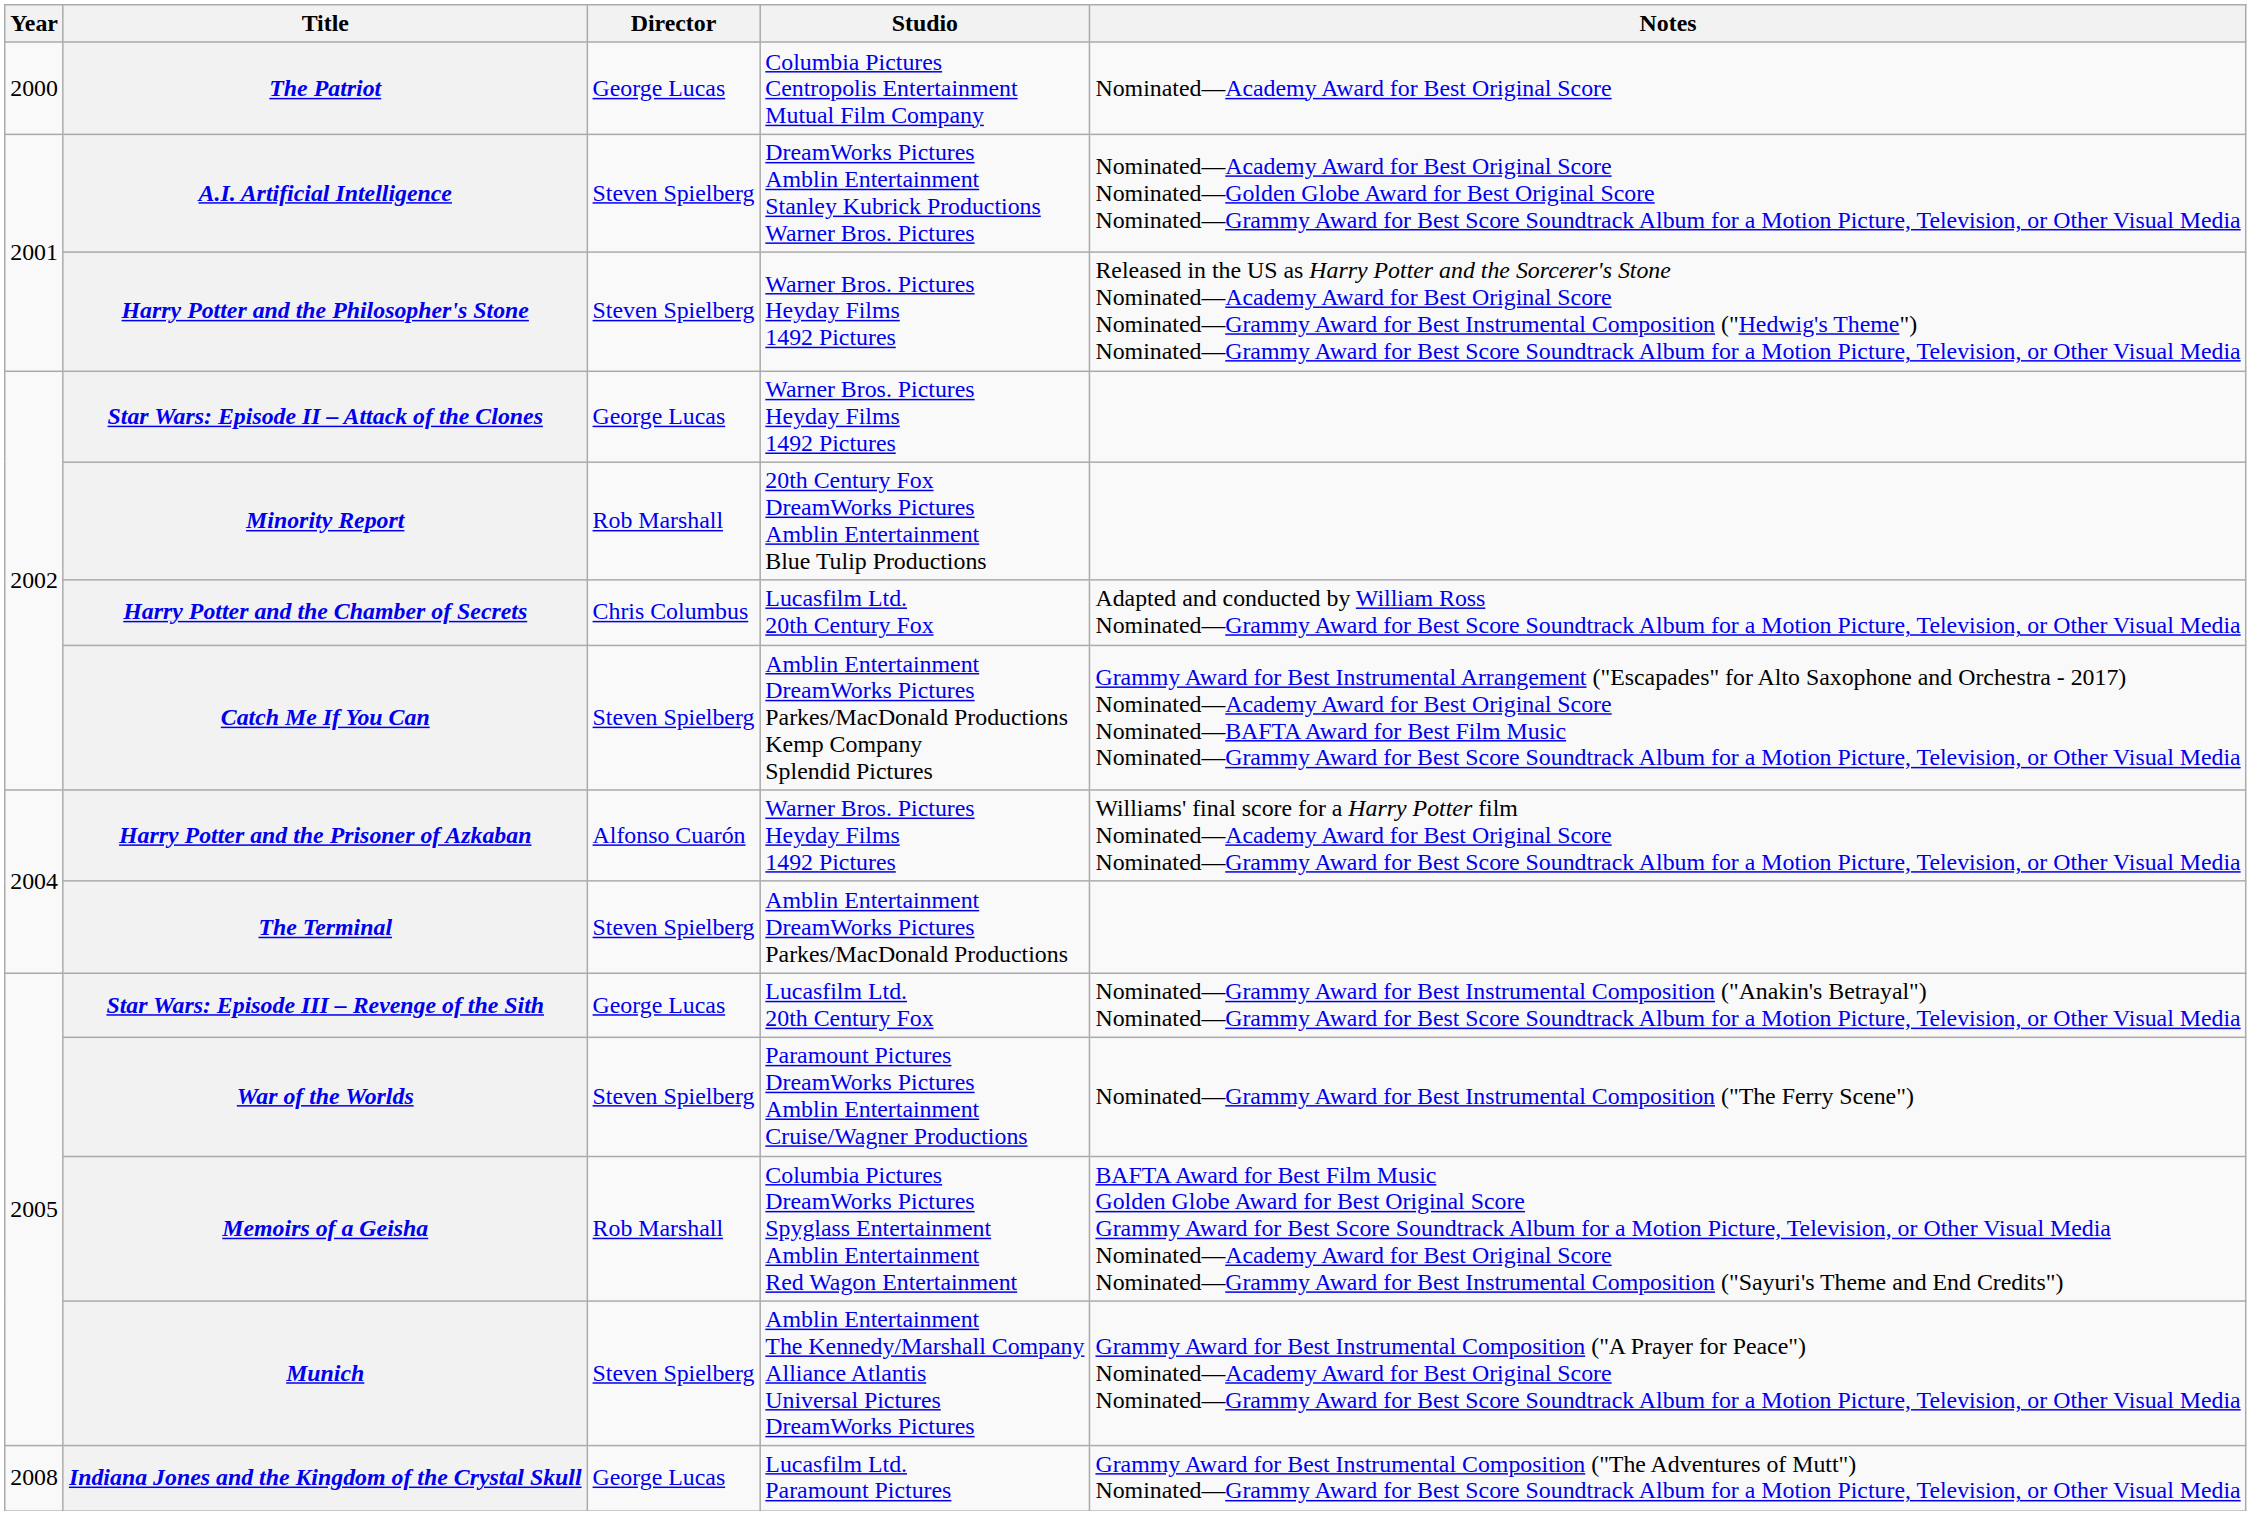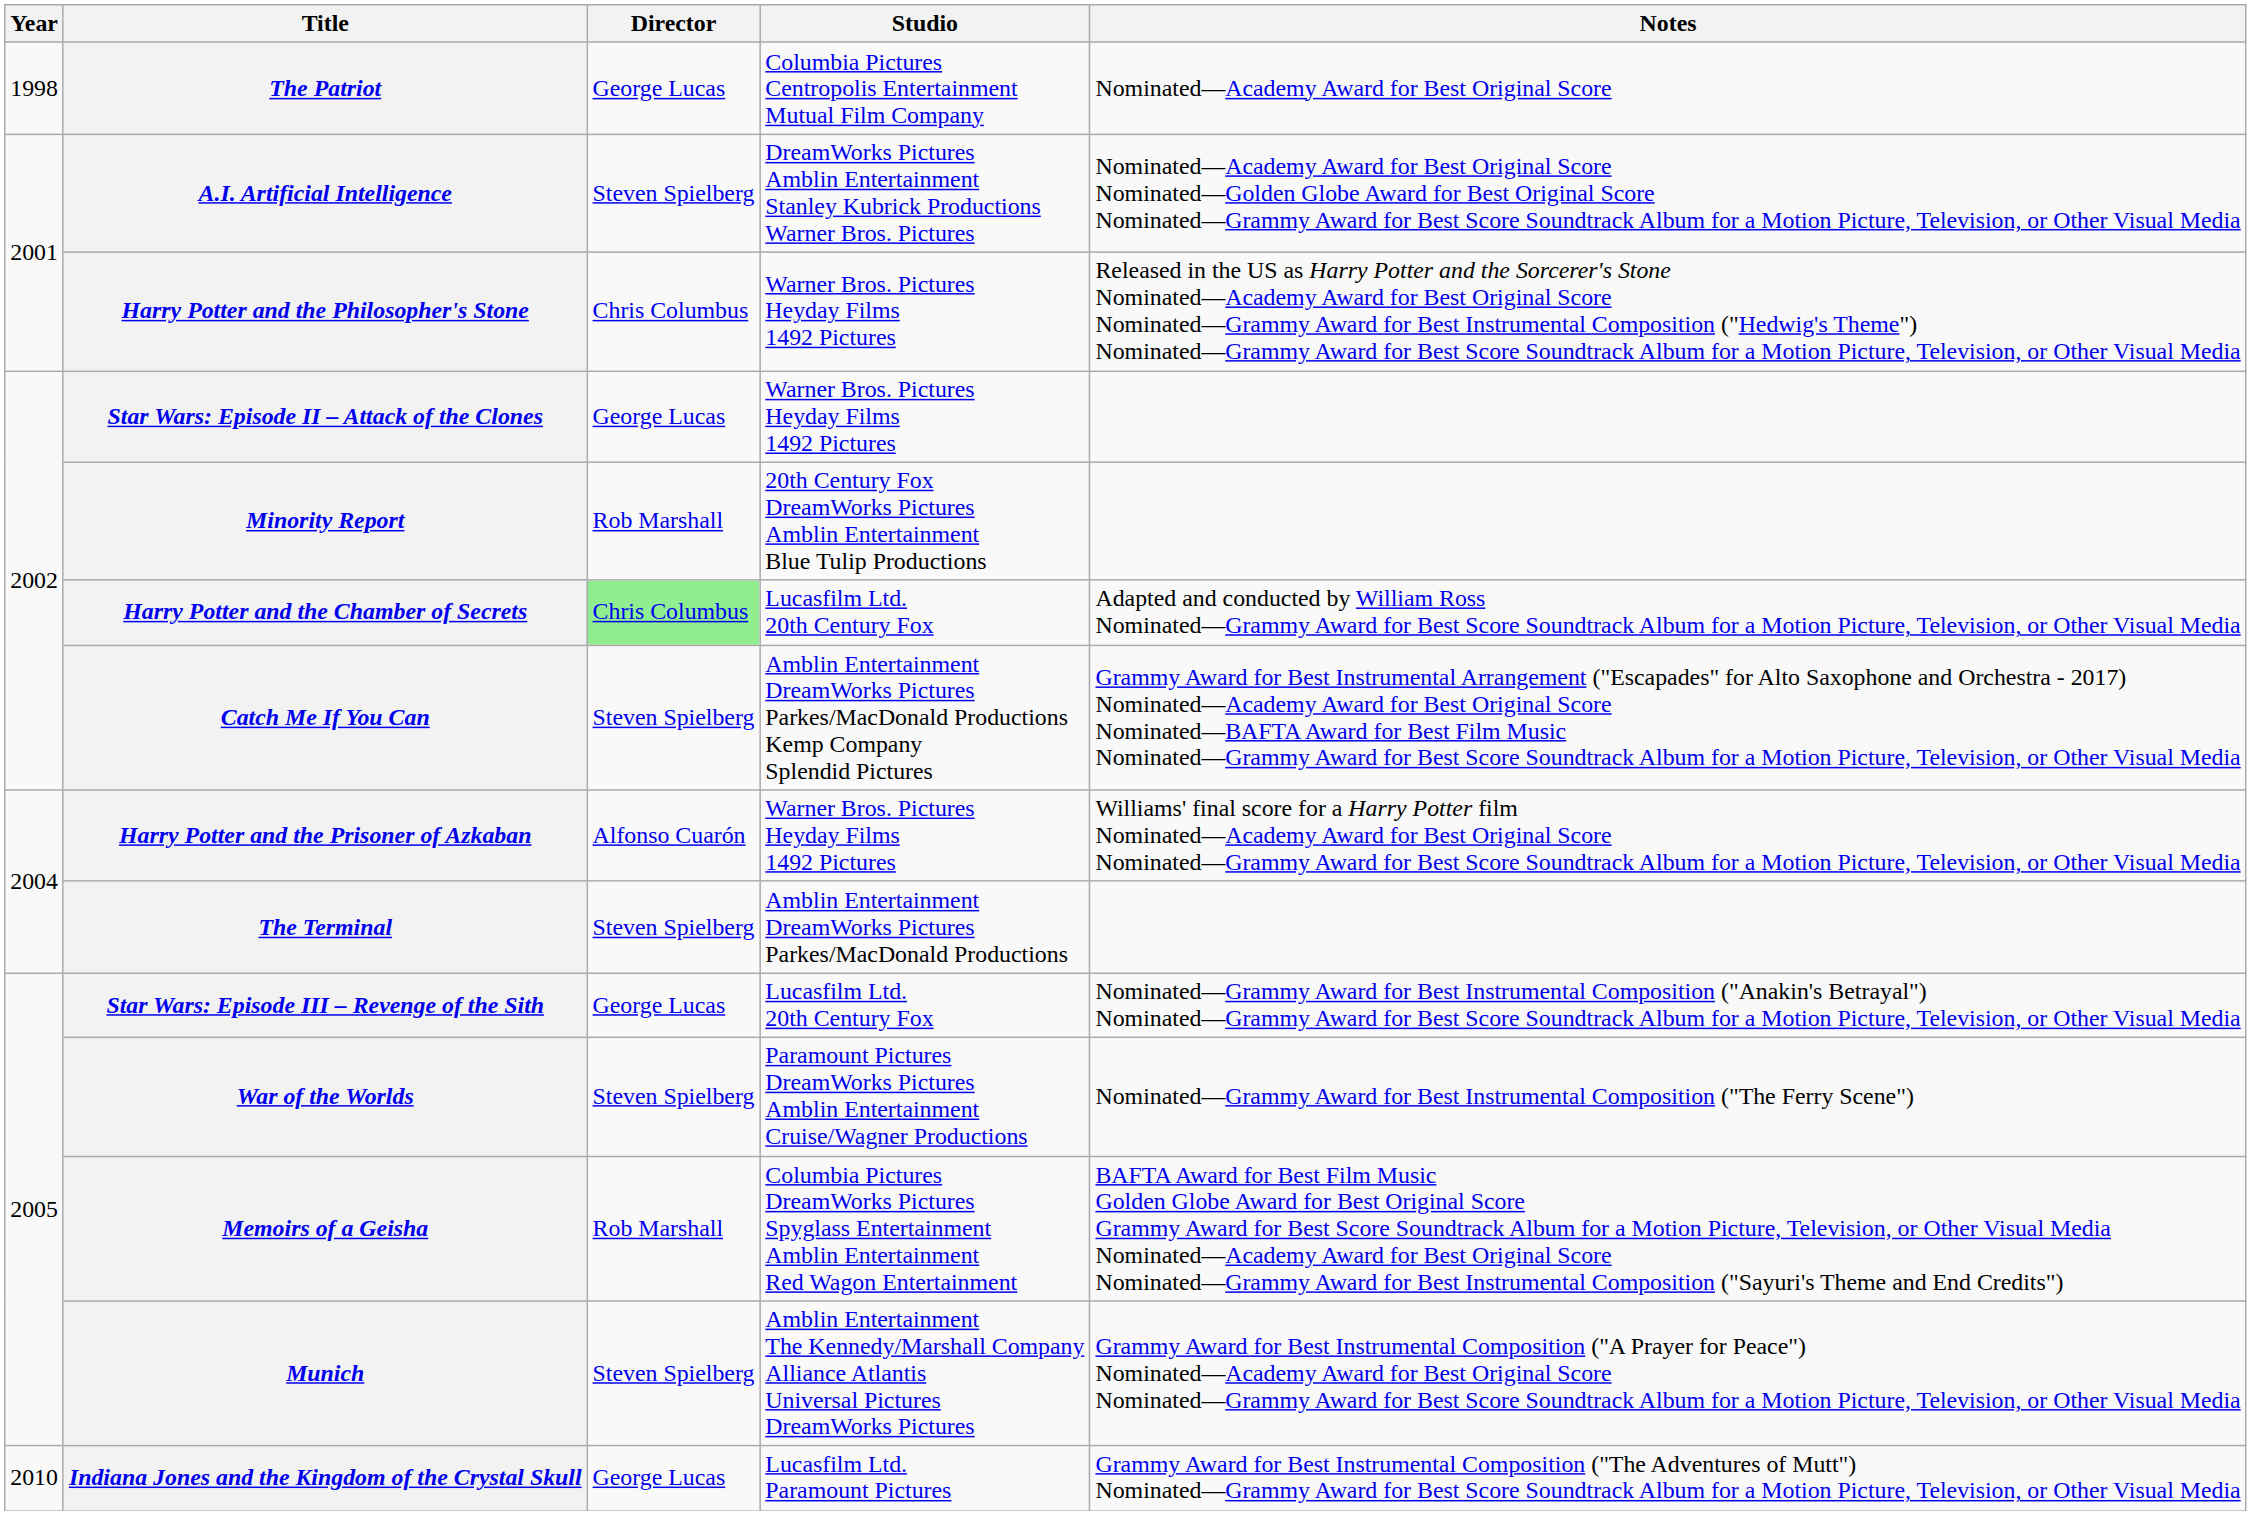 <table class="wikitable sortable">
 <tr>
 <th>Year</th>
 <th>Title</th>
 <th>Director</th>
 <th>Studio</th>
 <th>Notes</th>
 </tr>
 <tr>
-<td>2000</td>
+<td>1998</td>
 <th><em><a href='#'>The Patriot</a></em></th>
 <td><a href='#'>George Lucas</a></td>
 <td><a href='#'>Columbia Pictures</a><br><a href='#'>Centropolis Entertainment</a><br><a href='#'>Mutual Film Company</a></td>
 <td>Nominated—<a href='#'>Academy Award for Best Original Score</a></td>
 </tr>
 <tr>
 <td rowspan="2">2001</td>
 <th><em><a href='#'>A.I. Artificial Intelligence</a></em></th>
 <td><a href='#'>Steven Spielberg</a></td>
 <td><a href='#'>DreamWorks Pictures</a><br><a href='#'>Amblin Entertainment</a><br><a href='#'>Stanley Kubrick Productions</a><br><a href='#'>Warner Bros. Pictures</a> </td>
 <td>Nominated—<a href='#'>Academy Award for Best Original Score</a><br>Nominated—<a href='#'>Golden Globe Award for Best Original Score</a><br>Nominated—<a href='#'>Grammy Award for Best Score Soundtrack Album for a Motion Picture, Television, or Other Visual Media</a></td>
 </tr>
 <tr>
 <th><em><a href='#'>Harry Potter and the Philosopher's Stone</a></em></th>
-<td><a href='#'>Steven Spielberg</a></td>
+<td><a href='#'>Chris Columbus</a></td>
 <td><a href='#'>Warner Bros. Pictures</a><br><a href='#'>Heyday Films</a><br><a href='#'>1492 Pictures</a></td>
 <td>Released in the US as <em>Harry Potter and the Sorcerer's Stone</em><br>Nominated—<a href='#'>Academy Award for Best Original Score</a><br>Nominated—<a href='#'>Grammy Award for Best Instrumental Composition</a> ("<a href='#'>Hedwig's Theme</a>")<br>Nominated—<a href='#'>Grammy Award for Best Score Soundtrack Album for a Motion Picture, Television, or Other Visual Media</a></td>
 </tr>
 <tr>
 <td rowspan="4">2002</td>
 <th><em><a href='#'>Star Wars: Episode II – Attack of the Clones</a></em></th>
 <td><a href='#'>George Lucas</a></td>
 <td><a href='#'>Warner Bros. Pictures</a><br><a href='#'>Heyday Films</a><br><a href='#'>1492 Pictures</a></td>
 <td></td>
 </tr>
 <tr>
 <th><em><a href='#'>Minority Report</a></em></th>
 <td><a href='#'>Rob Marshall</a></td>
 <td><a href='#'>20th Century Fox</a><br><a href='#'>DreamWorks Pictures</a><br><a href='#'>Amblin Entertainment</a><br>Blue Tulip Productions</td>
 <td></td>
 </tr>
 <tr>
 <th><em><a href='#'>Harry Potter and the Chamber of Secrets</a></em></th>
-<td><a href='#'>Chris Columbus</a></td>
+<td style="background: lightgreen;"><a href='#'>Chris Columbus</a></td>
 <td><a href='#'>Lucasfilm Ltd.</a><br><a href='#'>20th Century Fox</a></td>
 <td>Adapted and conducted by <a href='#'>William Ross</a><br>Nominated—<a href='#'>Grammy Award for Best Score Soundtrack Album for a Motion Picture, Television, or Other Visual Media</a></td>
 </tr>
 <tr>
 <th><em><a href='#'>Catch Me If You Can</a></em></th>
 <td><a href='#'>Steven Spielberg</a></td>
 <td><a href='#'>Amblin Entertainment</a><br><a href='#'>DreamWorks Pictures</a><br>Parkes/MacDonald Productions<br>Kemp Company<br>Splendid Pictures</td>
 <td><a href='#'>Grammy Award for Best Instrumental Arrangement</a> ("Escapades" for Alto Saxophone and Orchestra - 2017)<br>Nominated—<a href='#'>Academy Award for Best Original Score</a><br>Nominated—<a href='#'>BAFTA Award for Best Film Music</a><br>Nominated—<a href='#'>Grammy Award for Best Score Soundtrack Album for a Motion Picture, Television, or Other Visual Media</a></td>
 </tr>
 <tr>
 <td rowspan="2">2004</td>
 <th><em><a href='#'>Harry Potter and the Prisoner of Azkaban</a></em></th>
 <td><a href='#'>Alfonso Cuarón</a></td>
 <td><a href='#'>Warner Bros. Pictures</a><br><a href='#'>Heyday Films</a><br><a href='#'>1492 Pictures</a></td>
 <td>Williams' final score for a <em>Harry Potter</em> film<br>Nominated—<a href='#'>Academy Award for Best Original Score</a><br>Nominated—<a href='#'>Grammy Award for Best Score Soundtrack Album for a Motion Picture, Television, or Other Visual Media</a></td>
 </tr>
 <tr>
 <th><em><a href='#'>The Terminal</a></em></th>
 <td><a href='#'>Steven Spielberg</a></td>
 <td><a href='#'>Amblin Entertainment</a><br><a href='#'>DreamWorks Pictures</a><br>Parkes/MacDonald Productions</td>
 <td></td>
 </tr>
 <tr>
 <td rowspan="4">2005</td>
 <th><em><a href='#'>Star Wars: Episode III – Revenge of the Sith</a></em></th>
 <td><a href='#'>George Lucas</a></td>
 <td><a href='#'>Lucasfilm Ltd.</a><br><a href='#'>20th Century Fox</a></td>
 <td>Nominated—<a href='#'>Grammy Award for Best Instrumental Composition</a> ("Anakin's Betrayal")<br>Nominated—<a href='#'>Grammy Award for Best Score Soundtrack Album for a Motion Picture, Television, or Other Visual Media</a></td>
 </tr>
 <tr>
 <th><em><a href='#'>War of the Worlds</a></em></th>
 <td><a href='#'>Steven Spielberg</a></td>
 <td><a href='#'>Paramount Pictures</a><br><a href='#'>DreamWorks Pictures</a><br><a href='#'>Amblin Entertainment</a><br><a href='#'>Cruise/Wagner Productions</a></td>
 <td>Nominated—<a href='#'>Grammy Award for Best Instrumental Composition</a> ("The Ferry Scene")</td>
 </tr>
 <tr>
 <th><em><a href='#'>Memoirs of a Geisha</a></em></th>
 <td><a href='#'>Rob Marshall</a></td>
 <td><a href='#'>Columbia Pictures</a><br><a href='#'>DreamWorks Pictures</a><br><a href='#'>Spyglass Entertainment</a><br><a href='#'>Amblin Entertainment</a><br><a href='#'>Red Wagon Entertainment</a></td>
 <td><a href='#'>BAFTA Award for Best Film Music</a><br><a href='#'>Golden Globe Award for Best Original Score</a><br><a href='#'>Grammy Award for Best Score Soundtrack Album for a Motion Picture, Television, or Other Visual Media</a><br>Nominated—<a href='#'>Academy Award for Best Original Score</a><br>Nominated—<a href='#'>Grammy Award for Best Instrumental Composition</a> ("Sayuri's Theme and End Credits")</td>
 </tr>
 <tr>
 <th><em><a href='#'>Munich</a></em></th>
 <td><a href='#'>Steven Spielberg</a></td>
 <td><a href='#'>Amblin Entertainment</a><br><a href='#'>The Kennedy/Marshall Company</a><br><a href='#'>Alliance Atlantis</a><br><a href='#'>Universal Pictures</a> <br><a href='#'>DreamWorks Pictures</a> </td>
 <td><a href='#'>Grammy Award for Best Instrumental Composition</a> ("A Prayer for Peace")<br>Nominated—<a href='#'>Academy Award for Best Original Score</a><br>Nominated—<a href='#'>Grammy Award for Best Score Soundtrack Album for a Motion Picture, Television, or Other Visual Media</a></td>
 </tr>
 <tr>
-<td>2008</td>
+<td>2010</td>
 <th><em><a href='#'>Indiana Jones and the Kingdom of the Crystal Skull</a></em></th>
 <td><a href='#'>George Lucas</a></td>
 <td><a href='#'>Lucasfilm Ltd.</a><br><a href='#'>Paramount Pictures</a></td>
 <td><a href='#'>Grammy Award for Best Instrumental Composition</a> ("The Adventures of Mutt")<br>Nominated—<a href='#'>Grammy Award for Best Score Soundtrack Album for a Motion Picture, Television, or Other Visual Media</a></td>
 </tr>
 </table>
